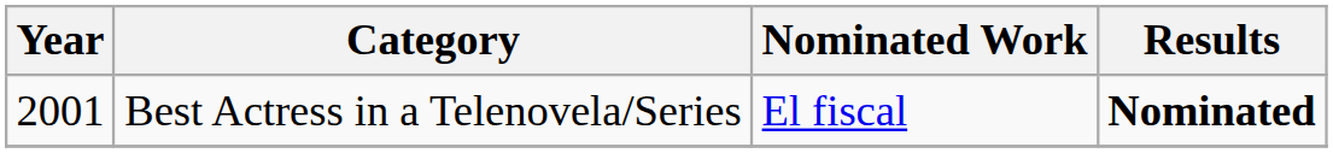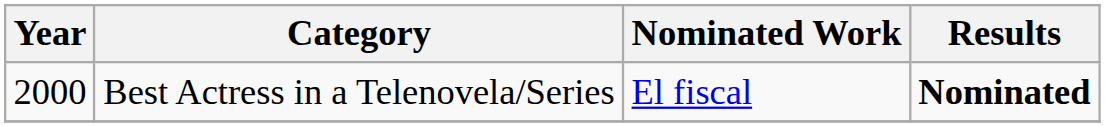 <table class="wikitable">
 <tr>
 <th>Year</th>
 <th><strong>Category</strong></th>
 <th>Nominated Work</th>
 <th>Results</th>
 </tr>
 <tr>
-<td>2001</td>
+<td>2000</td>
 <td>Best Actress in a Telenovela/Series</td>
 <td><a href='#'>El fiscal</a></td>
 <td><strong>Nominated</strong></td>
 </tr>
 <tr>
 </tr>
 </table>
